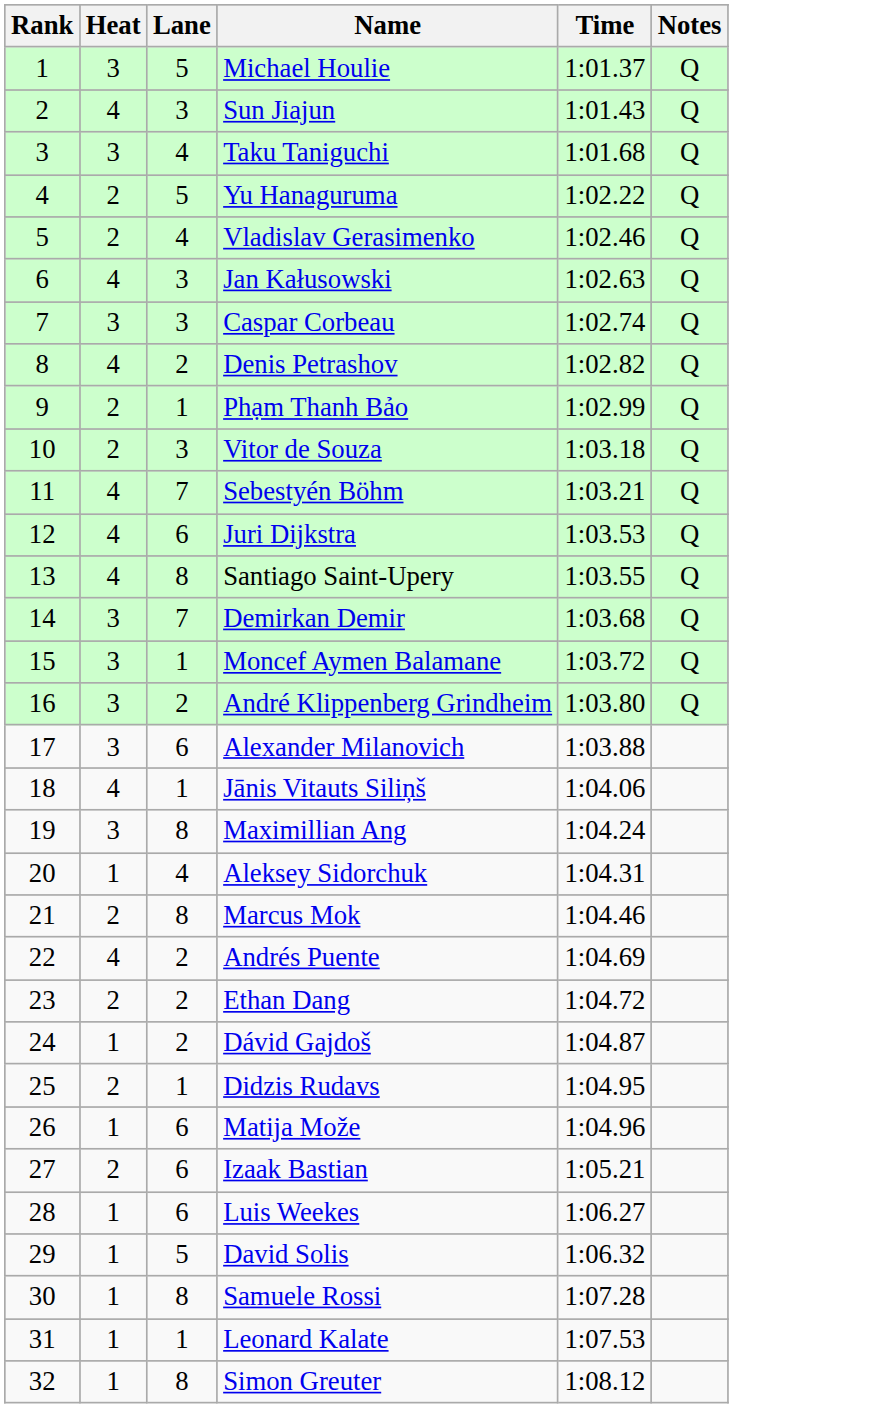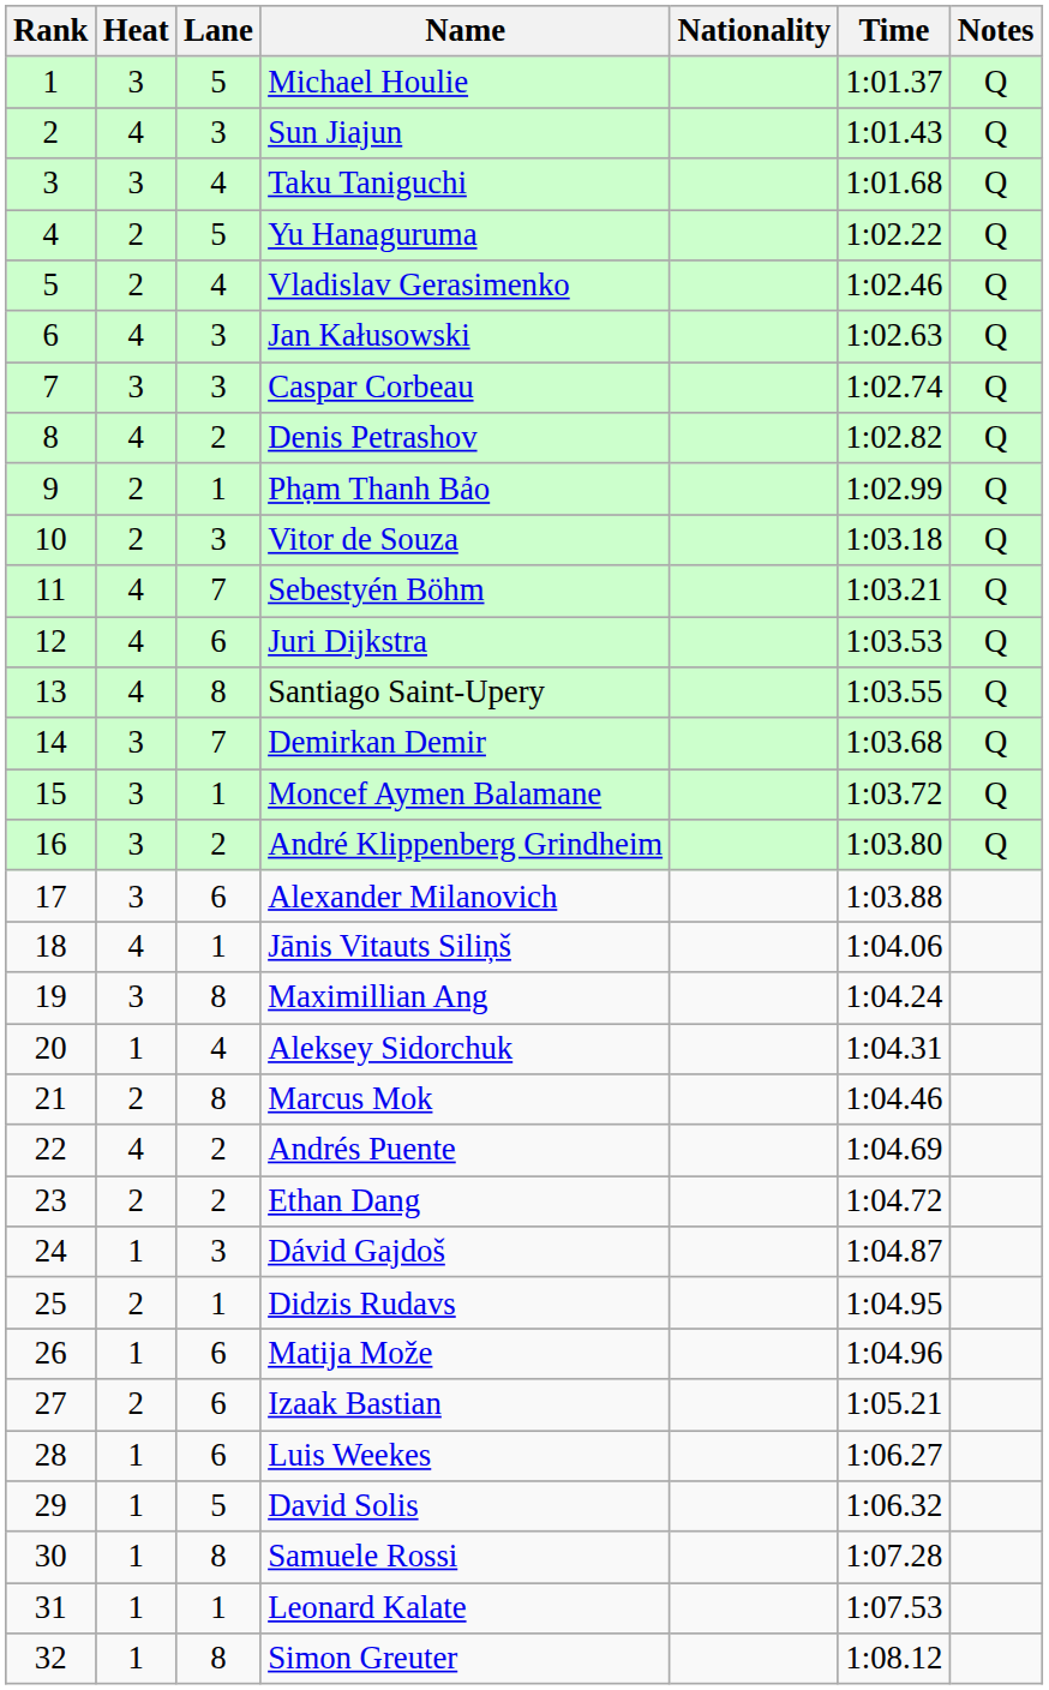 <table class="wikitable sortable" style="text-align:center">
 <tr>
 <th>Rank</th>
 <th>Heat</th>
 <th>Lane</th>
 <th>Name</th>
+<th>Nationality</th>
 <th>Time</th>
 <th>Notes</th>
 </tr>
 <tr bgcolor=ccffcc>
 <td>1</td>
 <td>3</td>
 <td>5</td>
 <td align=left><a href='#'>Michael Houlie</a></td>
+<td align=left></td>
 <td>1:01.37</td>
 <td>Q</td>
 </tr>
 <tr bgcolor=ccffcc>
 <td>2</td>
 <td>4</td>
 <td>3</td>
 <td align=left><a href='#'>Sun Jiajun</a></td>
+<td align=left></td>
 <td>1:01.43</td>
 <td>Q</td>
 </tr>
 <tr bgcolor=ccffcc>
 <td>3</td>
 <td>3</td>
 <td>4</td>
 <td align=left><a href='#'>Taku Taniguchi</a></td>
+<td align=left></td>
 <td>1:01.68</td>
 <td>Q</td>
 </tr>
 <tr bgcolor=ccffcc>
 <td>4</td>
 <td>2</td>
 <td>5</td>
 <td align=left><a href='#'>Yu Hanaguruma</a></td>
+<td align=left></td>
 <td>1:02.22</td>
 <td>Q</td>
 </tr>
 <tr bgcolor=ccffcc>
 <td>5</td>
 <td>2</td>
 <td>4</td>
 <td align=left><a href='#'>Vladislav Gerasimenko</a></td>
+<td align=left></td>
 <td>1:02.46</td>
 <td>Q</td>
 </tr>
 <tr bgcolor=ccffcc>
 <td>6</td>
 <td>4</td>
 <td>3</td>
 <td align=left><a href='#'>Jan Kałusowski</a></td>
+<td align=left></td>
 <td>1:02.63</td>
 <td>Q</td>
 </tr>
 <tr bgcolor=ccffcc>
 <td>7</td>
 <td>3</td>
 <td>3</td>
 <td align=left><a href='#'>Caspar Corbeau</a></td>
+<td align=left></td>
 <td>1:02.74</td>
 <td>Q</td>
 </tr>
 <tr bgcolor=ccffcc>
 <td>8</td>
 <td>4</td>
 <td>2</td>
 <td align=left><a href='#'>Denis Petrashov</a></td>
+<td align=left></td>
 <td>1:02.82</td>
 <td>Q</td>
 </tr>
 <tr bgcolor=ccffcc>
 <td>9</td>
 <td>2</td>
 <td>1</td>
 <td align=left><a href='#'>Phạm Thanh Bảo</a></td>
+<td align=left></td>
 <td>1:02.99</td>
 <td>Q</td>
 </tr>
 <tr bgcolor=ccffcc>
 <td>10</td>
 <td>2</td>
 <td>3</td>
 <td align=left><a href='#'>Vitor de Souza</a></td>
+<td align=left></td>
 <td>1:03.18</td>
 <td>Q</td>
 </tr>
 <tr bgcolor=ccffcc>
 <td>11</td>
 <td>4</td>
 <td>7</td>
 <td align=left><a href='#'>Sebestyén Böhm</a></td>
+<td align=left></td>
 <td>1:03.21</td>
 <td>Q</td>
 </tr>
 <tr bgcolor=ccffcc>
 <td>12</td>
 <td>4</td>
 <td>6</td>
 <td align=left><a href='#'>Juri Dijkstra</a></td>
+<td align=left></td>
 <td>1:03.53</td>
 <td>Q</td>
 </tr>
 <tr bgcolor=ccffcc>
 <td>13</td>
 <td>4</td>
 <td>8</td>
 <td align=left>Santiago Saint-Upery</td>
+<td align=left></td>
 <td>1:03.55</td>
 <td>Q</td>
 </tr>
 <tr bgcolor=ccffcc>
 <td>14</td>
 <td>3</td>
 <td>7</td>
 <td align=left><a href='#'>Demirkan Demir</a></td>
+<td align=left></td>
 <td>1:03.68</td>
 <td>Q</td>
 </tr>
 <tr bgcolor=ccffcc>
 <td>15</td>
 <td>3</td>
 <td>1</td>
 <td align=left><a href='#'>Moncef Aymen Balamane</a></td>
+<td align=left></td>
 <td>1:03.72</td>
 <td>Q</td>
 </tr>
 <tr bgcolor=ccffcc>
 <td>16</td>
 <td>3</td>
 <td>2</td>
 <td align=left><a href='#'>André Klippenberg Grindheim</a></td>
+<td align=left></td>
 <td>1:03.80</td>
 <td>Q</td>
 </tr>
 <tr>
 <td>17</td>
 <td>3</td>
 <td>6</td>
 <td align=left><a href='#'>Alexander Milanovich</a></td>
+<td align=left></td>
 <td>1:03.88</td>
 <td></td>
 </tr>
 <tr>
 <td>18</td>
 <td>4</td>
 <td>1</td>
 <td align=left><a href='#'>Jānis Vitauts Siliņš</a></td>
+<td align=left></td>
 <td>1:04.06</td>
 <td></td>
 </tr>
 <tr>
 <td>19</td>
 <td>3</td>
 <td>8</td>
 <td align=left><a href='#'>Maximillian Ang</a></td>
+<td align=left></td>
 <td>1:04.24</td>
 <td></td>
 </tr>
 <tr>
 <td>20</td>
 <td>1</td>
 <td>4</td>
 <td align=left><a href='#'>Aleksey Sidorchuk</a></td>
+<td align=left></td>
 <td>1:04.31</td>
 <td></td>
 </tr>
 <tr>
 <td>21</td>
 <td>2</td>
 <td>8</td>
 <td align=left><a href='#'>Marcus Mok</a></td>
+<td align=left></td>
 <td>1:04.46</td>
 <td></td>
 </tr>
 <tr>
 <td>22</td>
 <td>4</td>
 <td>2</td>
 <td align=left><a href='#'>Andrés Puente</a></td>
+<td align=left></td>
 <td>1:04.69</td>
 <td></td>
 </tr>
 <tr>
 <td>23</td>
 <td>2</td>
 <td>2</td>
 <td align=left><a href='#'>Ethan Dang</a></td>
+<td align=left></td>
 <td>1:04.72</td>
 <td></td>
 </tr>
 <tr>
 <td>24</td>
 <td>1</td>
-<td>2</td>
+<td>3</td>
 <td align=left><a href='#'>Dávid Gajdoš</a></td>
+<td align=left></td>
 <td>1:04.87</td>
 <td></td>
 </tr>
 <tr>
 <td>25</td>
 <td>2</td>
 <td>1</td>
 <td align=left><a href='#'>Didzis Rudavs</a></td>
+<td align=left></td>
 <td>1:04.95</td>
 <td></td>
 </tr>
 <tr>
 <td>26</td>
 <td>1</td>
 <td>6</td>
 <td align=left><a href='#'>Matija Može</a></td>
+<td align=left></td>
 <td>1:04.96</td>
 <td></td>
 </tr>
 <tr>
 <td>27</td>
 <td>2</td>
 <td>6</td>
 <td align=left><a href='#'>Izaak Bastian</a></td>
+<td align=left></td>
 <td>1:05.21</td>
 <td></td>
 </tr>
 <tr>
 <td>28</td>
 <td>1</td>
 <td>6</td>
 <td align=left><a href='#'>Luis Weekes</a></td>
+<td align=left></td>
 <td>1:06.27</td>
 <td></td>
 </tr>
 <tr>
 <td>29</td>
 <td>1</td>
 <td>5</td>
 <td align=left><a href='#'>David Solis</a></td>
+<td align=left></td>
 <td>1:06.32</td>
 <td></td>
 </tr>
 <tr>
 <td>30</td>
 <td>1</td>
 <td>8</td>
 <td align=left><a href='#'>Samuele Rossi</a></td>
+<td align=left></td>
 <td>1:07.28</td>
 <td></td>
 </tr>
 <tr>
 <td>31</td>
 <td>1</td>
 <td>1</td>
 <td align=left><a href='#'>Leonard Kalate</a></td>
+<td align=left></td>
 <td>1:07.53</td>
 <td></td>
 </tr>
 <tr>
 <td>32</td>
 <td>1</td>
 <td>8</td>
 <td align=left><a href='#'>Simon Greuter</a></td>
+<td align=left></td>
 <td>1:08.12</td>
 <td></td>
 </tr>
 </table>
